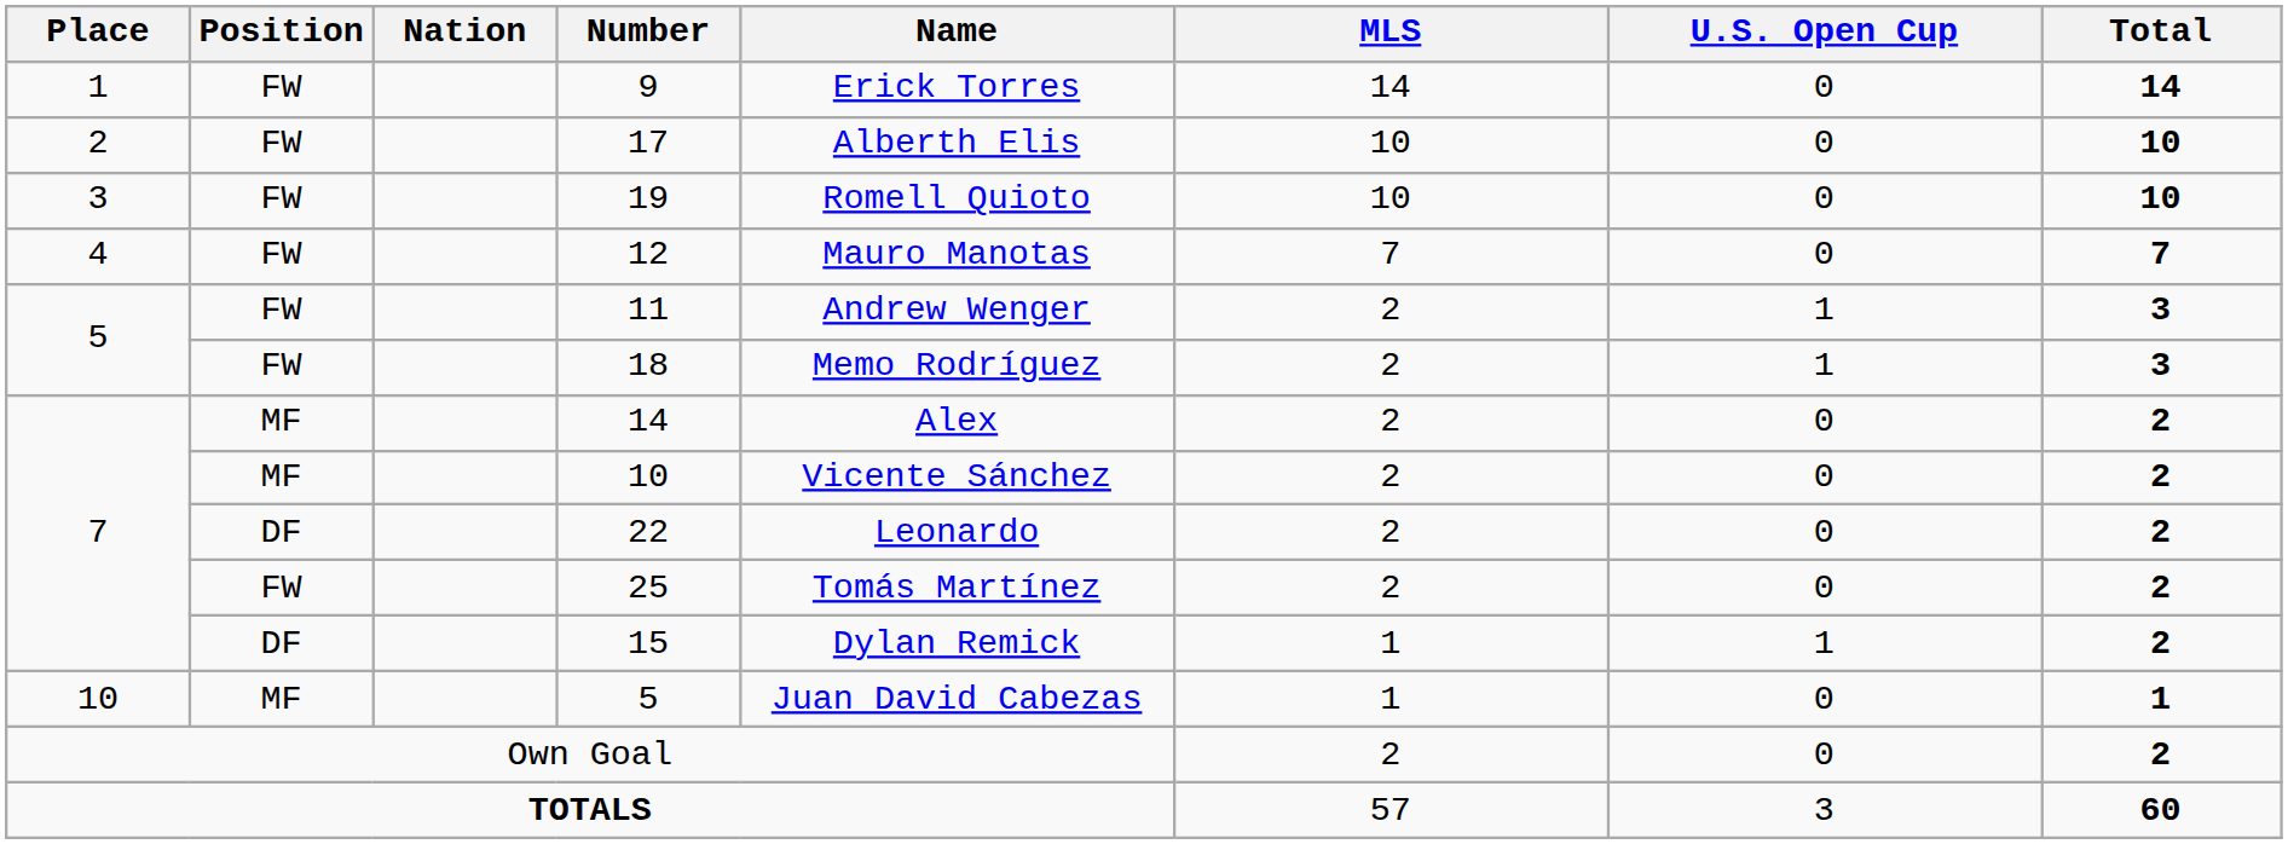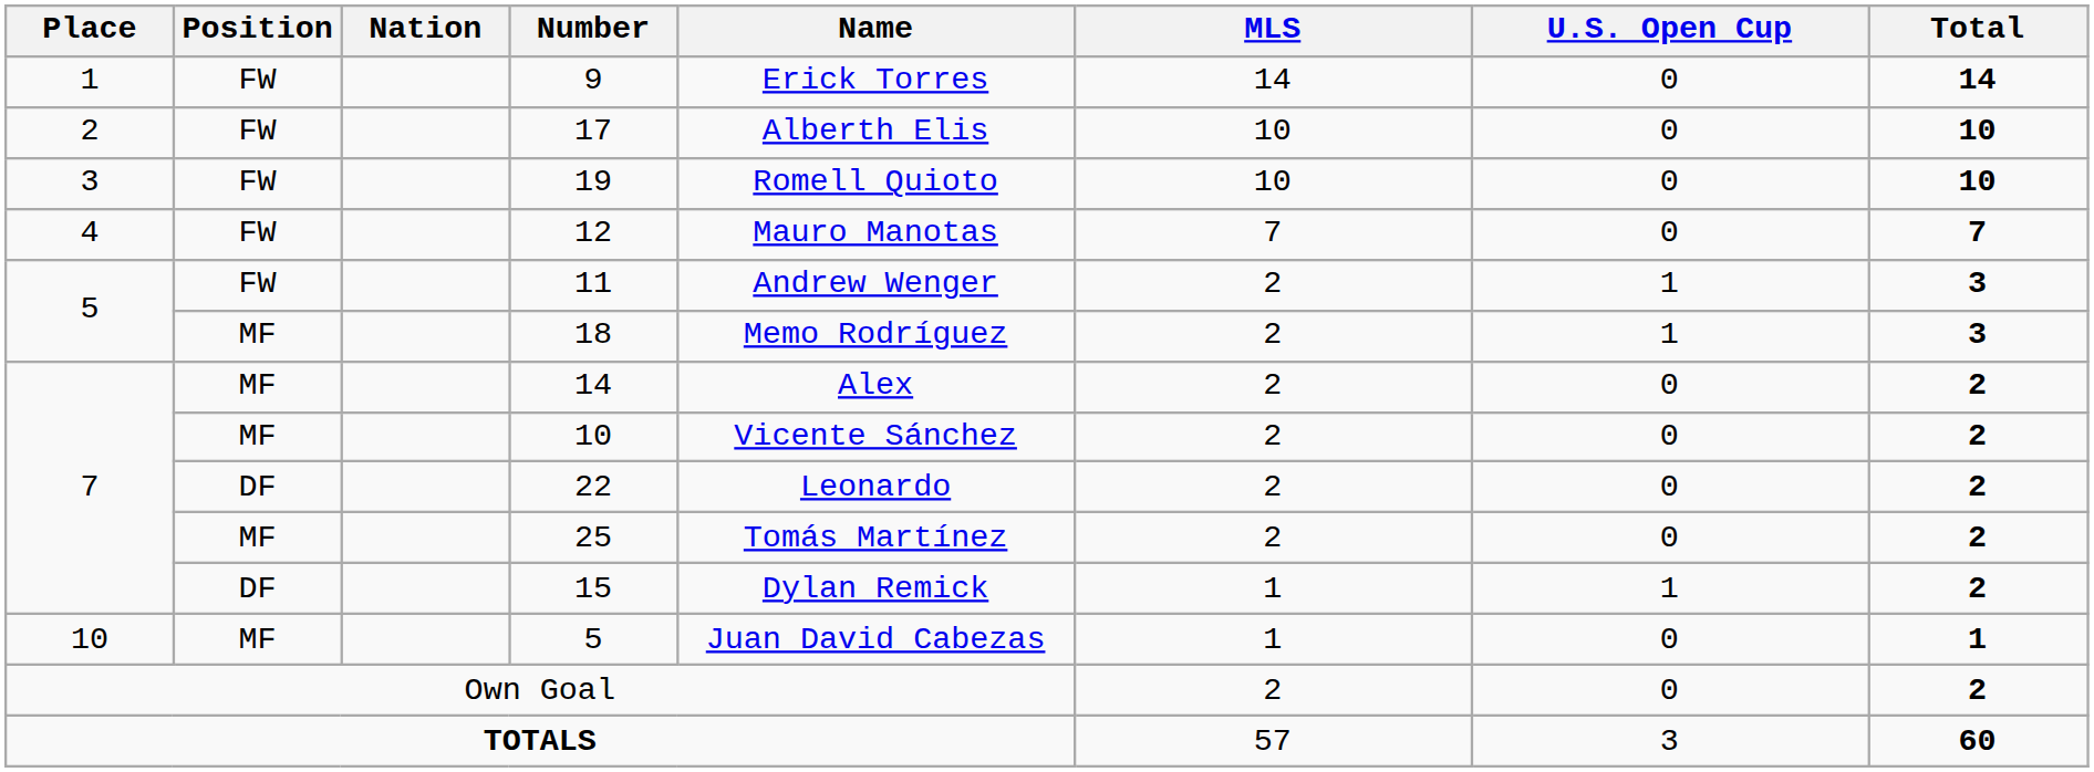 <table class="wikitable" style="font-size: 95%; text-align: center;">
 <tr>
 <th width="60">Place</th>
 <th width="60">Position</th>
 <th width="60">Nation</th>
 <th width="60">Number</th>
 <th width="150">Name</th>
 <th width="150"><a href='#'>MLS</a></th>
 <th width="150"><a href='#'>U.S. Open Cup</a></th>
 <th width="80">Total</th>
 </tr>
 <tr>
 <td>1</td>
 <td>FW</td>
 <td></td>
 <td>9</td>
 <td><a href='#'>Erick Torres</a></td>
 <td>14</td>
 <td>0</td>
 <td><strong>14</strong></td>
 </tr>
 <tr>
 <td>2</td>
 <td>FW</td>
 <td></td>
 <td>17</td>
 <td><a href='#'>Alberth Elis</a></td>
 <td>10</td>
 <td>0</td>
 <td><strong>10</strong></td>
 </tr>
 <tr>
 <td>3</td>
 <td>FW</td>
 <td></td>
 <td>19</td>
 <td><a href='#'>Romell Quioto</a></td>
 <td>10</td>
 <td>0</td>
 <td><strong>10</strong></td>
 </tr>
 <tr>
 <td>4</td>
 <td>FW</td>
 <td></td>
 <td>12</td>
 <td><a href='#'>Mauro Manotas</a></td>
 <td>7</td>
 <td>0</td>
 <td><strong>7</strong></td>
 </tr>
 <tr>
 <td rowspan="2">5</td>
 <td>FW</td>
 <td></td>
 <td>11</td>
 <td><a href='#'>Andrew Wenger</a></td>
 <td>2</td>
 <td>1</td>
 <td><strong>3</strong></td>
 </tr>
 <tr>
-<td>FW</td>
+<td>MF</td>
 <td></td>
 <td>18</td>
 <td><a href='#'>Memo Rodríguez</a></td>
 <td>2</td>
 <td>1</td>
 <td><strong>3</strong></td>
 </tr>
 <tr>
 <td rowspan="5">7</td>
 <td>MF</td>
 <td></td>
 <td>14</td>
 <td><a href='#'>Alex</a></td>
 <td>2</td>
 <td>0</td>
 <td><strong>2</strong></td>
 </tr>
 <tr>
 <td>MF</td>
 <td></td>
 <td>10</td>
 <td><a href='#'>Vicente Sánchez</a></td>
 <td>2</td>
 <td>0</td>
 <td><strong>2</strong></td>
 </tr>
 <tr>
 <td>DF</td>
 <td></td>
 <td>22</td>
 <td><a href='#'>Leonardo</a></td>
 <td>2</td>
 <td>0</td>
 <td><strong>2</strong></td>
 </tr>
 <tr>
-<td>FW</td>
+<td>MF</td>
 <td></td>
 <td>25</td>
 <td><a href='#'>Tomás Martínez</a></td>
 <td>2</td>
 <td>0</td>
 <td><strong>2</strong></td>
 </tr>
 <tr>
 <td>DF</td>
 <td></td>
 <td>15</td>
 <td><a href='#'>Dylan Remick</a></td>
 <td>1</td>
 <td>1</td>
 <td><strong>2</strong></td>
 </tr>
 <tr>
 <td>10</td>
 <td>MF</td>
 <td></td>
 <td>5</td>
 <td><a href='#'>Juan David Cabezas</a></td>
 <td>1</td>
 <td>0</td>
 <td><strong>1</strong></td>
 </tr>
 <tr>
 <td colspan="5">Own Goal</td>
 <td>2</td>
 <td>0</td>
 <td><strong>2</strong></td>
 </tr>
 <tr>
 <td colspan="5"><strong>TOTALS</strong></td>
 <td>57</td>
 <td>3</td>
 <td><strong>60</strong></td>
 </tr>
 </table>
